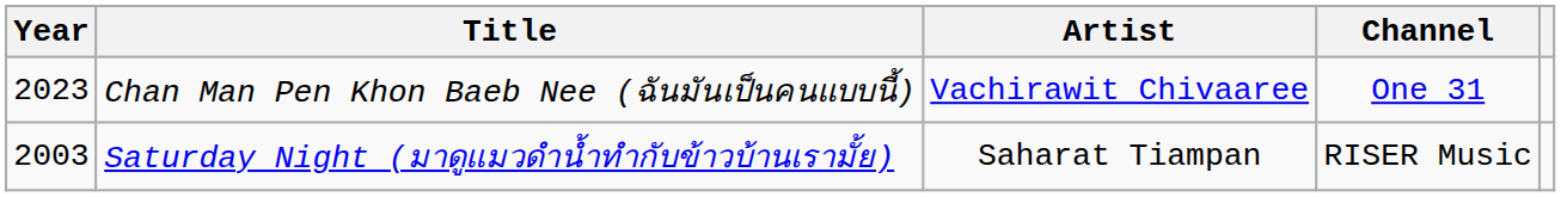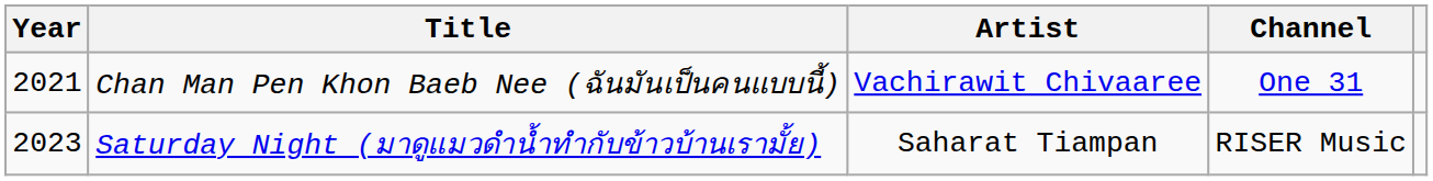 <table class="wikitable sortable plainrowheaders">
 <tr>
 <th scope="col">Year</th>
 <th scope="col">Title</th>
 <th scope="col">Artist</th>
 <th scope="col">Channel</th>
 <th scope="col" class="unsortable"></th>
 </tr>
 <tr>
-<td style="text-align:center;">2023</td>
+<td style="text-align:center;">2021</td>
 <td><em>Chan Man Pen Khon Baeb Nee (ฉันมันเป็นคนแบบนี้)</em></td>
 <td style="text-align:center;"><a href='#'>Vachirawit Chivaaree</a></td>
 <td style="text-align:center;"><a href='#'>One 31</a></td>
 <td style="text-align:center;"></td>
 </tr>
 <tr>
-<td style="text-align:center;">2003</td>
+<td style="text-align:center;">2023</td>
 <td><em><a href='#'>Saturday Night (มาดูแมวดำน้ำทำกับข้าวบ้านเรามั้ย)</a></em></td>
 <td style="text-align:center;">Saharat Tiampan</td>
 <td style="text-align:center;">RISER Music</td>
 <td style="text-align:center;"></td>
 </tr>
 </table>
